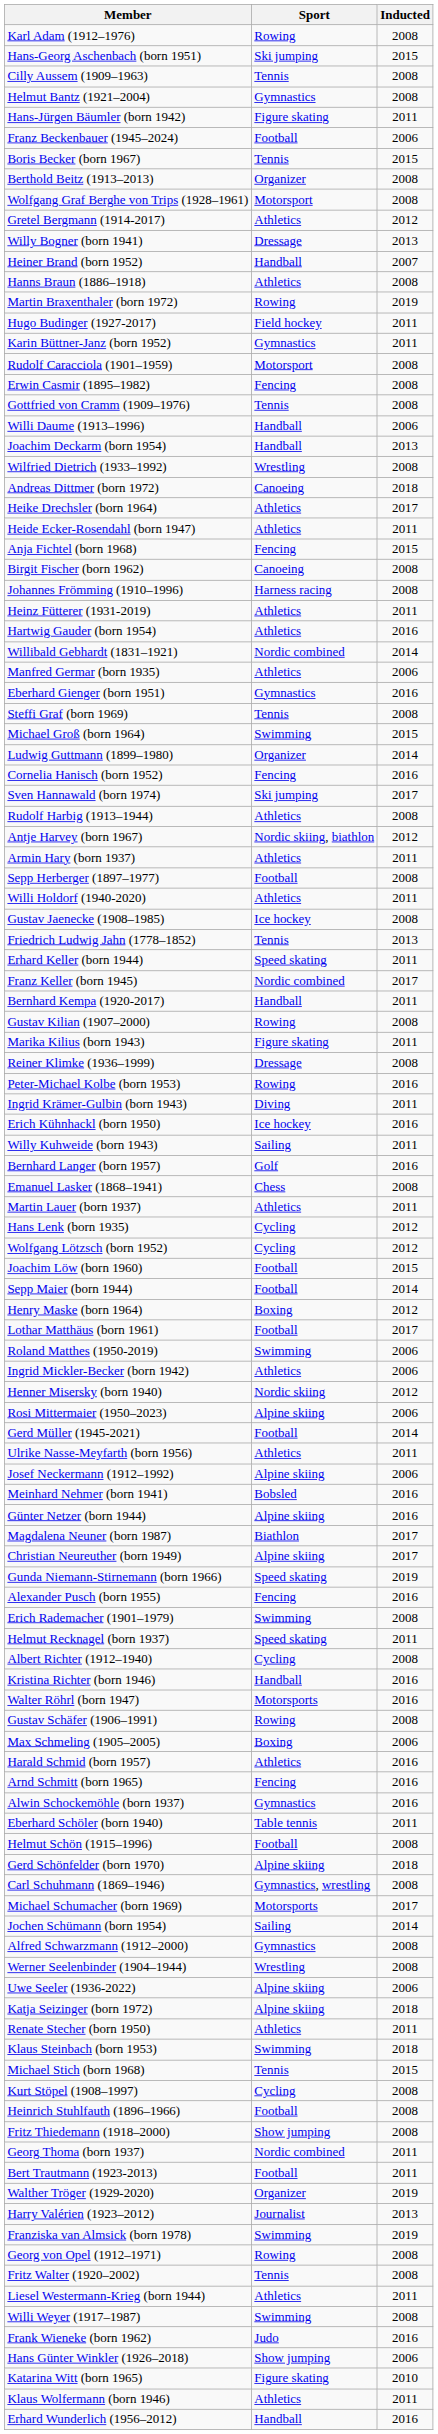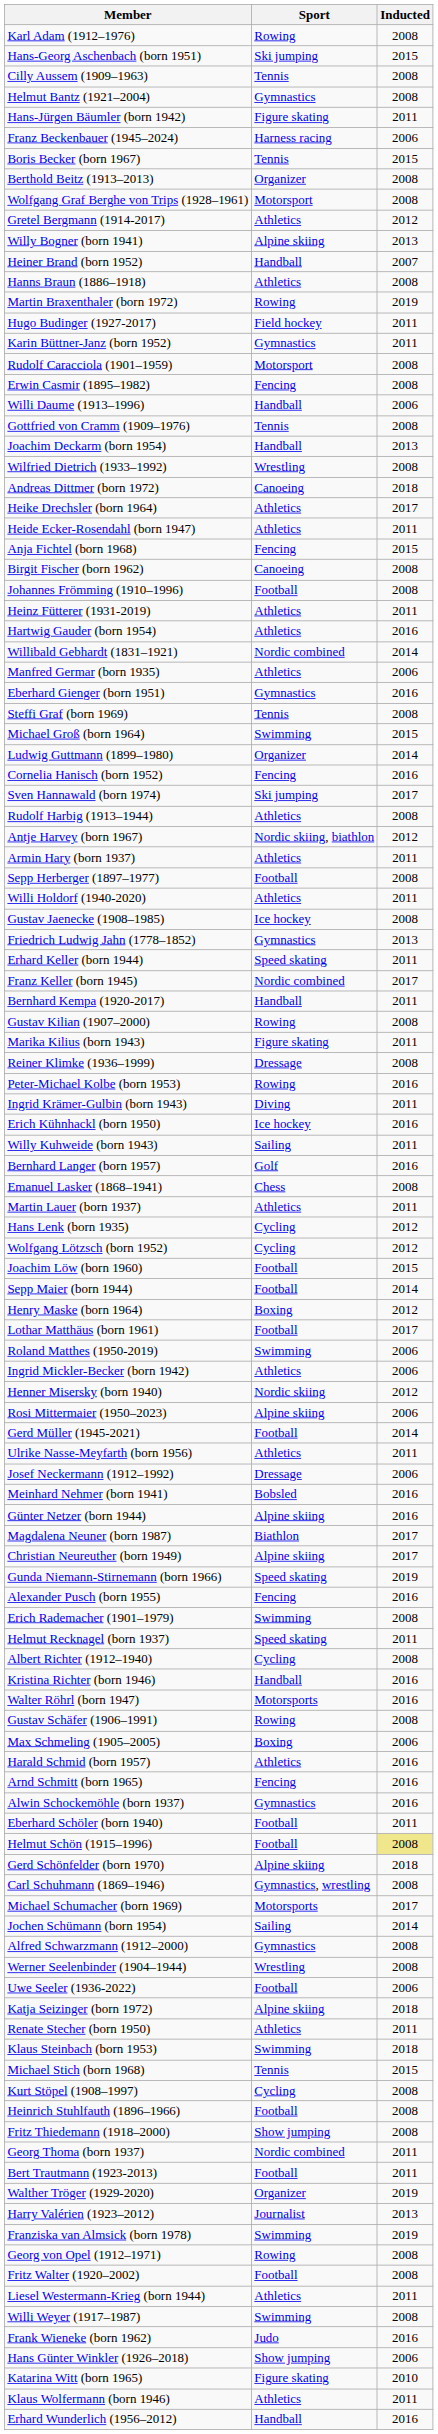 <table class="wikitable sortable">
 <tr>
 <th>Member</th>
 <th>Sport</th>
 <th>Inducted</th>
 </tr>
 <tr>
 <td><a href='#'>Karl Adam</a> (1912–1976)</td>
 <td><a href='#'>Rowing</a></td>
 <td align=center>2008</td>
 </tr>
 <tr>
 <td><a href='#'>Hans-Georg Aschenbach</a> (born 1951)</td>
 <td><a href='#'>Ski jumping</a></td>
 <td align=center>2015</td>
 </tr>
 <tr>
 <td><a href='#'>Cilly Aussem</a> (1909–1963)</td>
 <td><a href='#'>Tennis</a></td>
 <td align=center>2008</td>
 </tr>
 <tr>
 <td><a href='#'>Helmut Bantz</a> (1921–2004)</td>
 <td><a href='#'>Gymnastics</a></td>
 <td align=center>2008</td>
 </tr>
 <tr>
 <td><a href='#'>Hans-Jürgen Bäumler</a> (born 1942)</td>
 <td><a href='#'>Figure skating</a></td>
 <td align=center>2011</td>
 </tr>
 <tr>
 <td><a href='#'>Franz Beckenbauer</a> (1945–2024)</td>
-<td><a href='#'>Football</a></td>
+<td><a href='#'>Harness racing</a></td>
 <td align=center>2006</td>
 </tr>
 <tr>
 <td><a href='#'>Boris Becker</a> (born 1967)</td>
 <td><a href='#'>Tennis</a></td>
 <td align=center>2015</td>
 </tr>
 <tr>
 <td><a href='#'>Berthold Beitz</a> (1913–2013)</td>
 <td><a href='#'>Organizer</a></td>
 <td align=center>2008</td>
 </tr>
 <tr>
 <td><a href='#'>Wolfgang Graf Berghe von Trips</a> (1928–1961)</td>
 <td><a href='#'>Motorsport</a></td>
 <td align=center>2008</td>
 </tr>
 <tr>
 <td><a href='#'>Gretel Bergmann</a> (1914-2017)</td>
 <td><a href='#'>Athletics</a></td>
 <td align=center>2012</td>
 </tr>
 <tr>
 <td><a href='#'>Willy Bogner</a> (born 1941)</td>
-<td><a href='#'>Dressage</a></td>
+<td><a href='#'>Alpine skiing</a></td>
 <td align=center>2013</td>
 </tr>
 <tr>
 <td><a href='#'>Heiner Brand</a> (born 1952)</td>
 <td><a href='#'>Handball</a></td>
 <td align=center>2007</td>
 </tr>
 <tr>
 <td><a href='#'>Hanns Braun</a> (1886–1918)</td>
 <td><a href='#'>Athletics</a></td>
 <td align=center>2008</td>
 </tr>
 <tr>
 <td><a href='#'>Martin Braxenthaler</a> (born 1972)</td>
 <td><a href='#'>Rowing</a></td>
 <td align=center>2019</td>
 </tr>
 <tr>
 <td><a href='#'>Hugo Budinger</a> (1927-2017)</td>
 <td><a href='#'>Field hockey</a></td>
 <td align=center>2011</td>
 </tr>
 <tr>
 <td><a href='#'>Karin Büttner-Janz</a> (born 1952)</td>
 <td><a href='#'>Gymnastics</a></td>
 <td align=center>2011</td>
 </tr>
 <tr>
 <td><a href='#'>Rudolf Caracciola</a> (1901–1959)</td>
 <td><a href='#'>Motorsport</a></td>
 <td align=center>2008</td>
 </tr>
 <tr>
 <td><a href='#'>Erwin Casmir</a> (1895–1982)</td>
 <td><a href='#'>Fencing</a></td>
 <td align=center>2008</td>
 </tr>
 <tr>
+<td><a href='#'>Willi Daume</a> (1913–1996)</td>
+<td><a href='#'>Handball</a></td>
+<td align=center>2006</td>
+</tr>
+<tr>
 <td><a href='#'>Gottfried von Cramm</a> (1909–1976)</td>
 <td><a href='#'>Tennis</a></td>
 <td align=center>2008</td>
-</tr>
-<tr>
-<td><a href='#'>Willi Daume</a> (1913–1996)</td>
-<td><a href='#'>Handball</a></td>
-<td align=center>2006</td>
 </tr>
 <tr>
 <td><a href='#'>Joachim Deckarm</a> (born 1954)</td>
 <td><a href='#'>Handball</a></td>
 <td align=center>2013</td>
 </tr>
 <tr>
 <td><a href='#'>Wilfried Dietrich</a> (1933–1992)</td>
 <td><a href='#'>Wrestling</a></td>
 <td align=center>2008</td>
 </tr>
 <tr>
 <td><a href='#'>Andreas Dittmer</a> (born 1972)</td>
 <td><a href='#'>Canoeing</a></td>
 <td align=center>2018</td>
 </tr>
 <tr>
 <td><a href='#'>Heike Drechsler</a> (born 1964)</td>
 <td><a href='#'>Athletics</a></td>
 <td align=center>2017</td>
 </tr>
 <tr>
 <td><a href='#'>Heide Ecker-Rosendahl</a> (born 1947)</td>
 <td><a href='#'>Athletics</a></td>
 <td align=center>2011</td>
 </tr>
 <tr>
 <td><a href='#'>Anja Fichtel</a> (born 1968)</td>
 <td><a href='#'>Fencing</a></td>
 <td align=center>2015</td>
 </tr>
 <tr>
 <td><a href='#'>Birgit Fischer</a> (born 1962)</td>
 <td><a href='#'>Canoeing</a></td>
 <td align=center>2008</td>
 </tr>
 <tr>
 <td><a href='#'>Johannes Frömming</a> (1910–1996)</td>
-<td><a href='#'>Harness racing</a></td>
+<td><a href='#'>Football</a></td>
 <td align=center>2008</td>
 </tr>
 <tr>
 <td><a href='#'>Heinz Fütterer</a> (1931-2019)</td>
 <td><a href='#'>Athletics</a></td>
 <td align=center>2011</td>
 </tr>
 <tr>
 <td><a href='#'>Hartwig Gauder</a> (born 1954)</td>
 <td><a href='#'>Athletics</a></td>
 <td align=center>2016</td>
 </tr>
 <tr>
 <td><a href='#'>Willibald Gebhardt</a> (1831–1921)</td>
 <td><a href='#'>Nordic combined</a></td>
 <td align=center>2014</td>
 </tr>
 <tr>
 <td><a href='#'>Manfred Germar</a> (born 1935)</td>
 <td><a href='#'>Athletics</a></td>
 <td align=center>2006</td>
 </tr>
 <tr>
 <td><a href='#'>Eberhard Gienger</a> (born 1951)</td>
 <td><a href='#'>Gymnastics</a></td>
 <td align=center>2016</td>
 </tr>
 <tr>
 <td><a href='#'>Steffi Graf</a> (born 1969)</td>
 <td><a href='#'>Tennis</a></td>
 <td align=center>2008</td>
 </tr>
 <tr>
 <td><a href='#'>Michael Groß</a> (born 1964)</td>
 <td><a href='#'>Swimming</a></td>
 <td align=center>2015</td>
 </tr>
 <tr>
 <td><a href='#'>Ludwig Guttmann</a> (1899–1980)</td>
 <td><a href='#'>Organizer</a></td>
 <td align=center>2014</td>
 </tr>
 <tr>
 <td><a href='#'>Cornelia Hanisch</a> (born 1952)</td>
 <td><a href='#'>Fencing</a></td>
 <td align=center>2016</td>
 </tr>
 <tr>
 <td><a href='#'>Sven Hannawald</a> (born 1974)</td>
 <td><a href='#'>Ski jumping</a></td>
 <td align=center>2017</td>
 </tr>
 <tr>
 <td><a href='#'>Rudolf Harbig</a> (1913–1944)</td>
 <td><a href='#'>Athletics</a></td>
 <td align=center>2008</td>
 </tr>
 <tr>
 <td><a href='#'>Antje Harvey</a> (born 1967)</td>
 <td><a href='#'>Nordic skiing</a>, <a href='#'>biathlon</a></td>
 <td align=center>2012</td>
 </tr>
 <tr>
 <td><a href='#'>Armin Hary</a> (born 1937)</td>
 <td><a href='#'>Athletics</a></td>
 <td align=center>2011</td>
 </tr>
 <tr>
 <td><a href='#'>Sepp Herberger</a> (1897–1977)</td>
 <td><a href='#'>Football</a></td>
 <td align=center>2008</td>
 </tr>
 <tr>
 <td><a href='#'>Willi Holdorf</a> (1940-2020)</td>
 <td><a href='#'>Athletics</a></td>
 <td align=center>2011</td>
 </tr>
 <tr>
 <td><a href='#'>Gustav Jaenecke</a> (1908–1985)</td>
 <td><a href='#'>Ice hockey</a></td>
 <td align=center>2008</td>
 </tr>
 <tr>
 <td><a href='#'>Friedrich Ludwig Jahn</a> (1778–1852)</td>
-<td><a href='#'>Tennis</a></td>
+<td><a href='#'>Gymnastics</a></td>
 <td align=center>2013</td>
 </tr>
 <tr>
 <td><a href='#'>Erhard Keller</a> (born 1944)</td>
 <td><a href='#'>Speed skating</a></td>
 <td align=center>2011</td>
 </tr>
 <tr>
 <td><a href='#'>Franz Keller</a> (born 1945)</td>
 <td><a href='#'>Nordic combined</a></td>
 <td align=center>2017</td>
 </tr>
 <tr>
 <td><a href='#'>Bernhard Kempa</a> (1920-2017)</td>
 <td><a href='#'>Handball</a></td>
 <td align=center>2011</td>
 </tr>
 <tr>
 <td><a href='#'>Gustav Kilian</a> (1907–2000)</td>
 <td><a href='#'>Rowing</a></td>
 <td align=center>2008</td>
 </tr>
 <tr>
 <td><a href='#'>Marika Kilius</a> (born 1943)</td>
 <td><a href='#'>Figure skating</a></td>
 <td align=center>2011</td>
 </tr>
 <tr>
 <td><a href='#'>Reiner Klimke</a> (1936–1999)</td>
 <td><a href='#'>Dressage</a></td>
 <td align=center>2008</td>
 </tr>
 <tr>
 <td><a href='#'>Peter-Michael Kolbe</a> (born 1953)</td>
 <td><a href='#'>Rowing</a></td>
 <td align=center>2016</td>
 </tr>
 <tr>
 <td><a href='#'>Ingrid Krämer-Gulbin</a> (born 1943)</td>
 <td><a href='#'>Diving</a></td>
 <td align=center>2011</td>
 </tr>
 <tr>
 <td><a href='#'>Erich Kühnhackl</a> (born 1950)</td>
 <td><a href='#'>Ice hockey</a></td>
 <td align=center>2016</td>
 </tr>
 <tr>
 <td><a href='#'>Willy Kuhweide</a> (born 1943)</td>
 <td><a href='#'>Sailing</a></td>
 <td align=center>2011</td>
 </tr>
 <tr>
 <td><a href='#'>Bernhard Langer</a> (born 1957)</td>
 <td><a href='#'>Golf</a></td>
 <td align=center>2016</td>
 </tr>
 <tr>
 <td><a href='#'>Emanuel Lasker</a> (1868–1941)</td>
 <td><a href='#'>Chess</a></td>
 <td align=center>2008</td>
 </tr>
 <tr>
 <td><a href='#'>Martin Lauer</a> (born 1937)</td>
 <td><a href='#'>Athletics</a></td>
 <td align=center>2011</td>
 </tr>
 <tr>
 <td><a href='#'>Hans Lenk</a> (born 1935)</td>
 <td><a href='#'>Cycling</a></td>
 <td align=center>2012</td>
 </tr>
 <tr>
 <td><a href='#'>Wolfgang Lötzsch</a> (born 1952)</td>
 <td><a href='#'>Cycling</a></td>
 <td align=center>2012</td>
 </tr>
 <tr>
 <td><a href='#'>Joachim Löw</a> (born 1960)</td>
 <td><a href='#'>Football</a></td>
 <td align=center>2015</td>
 </tr>
 <tr>
 <td><a href='#'>Sepp Maier</a> (born 1944)</td>
 <td><a href='#'>Football</a></td>
 <td align=center>2014</td>
 </tr>
 <tr>
 <td><a href='#'>Henry Maske</a> (born 1964)</td>
 <td><a href='#'>Boxing</a></td>
 <td align=center>2012</td>
 </tr>
 <tr>
 <td><a href='#'>Lothar Matthäus</a> (born 1961)</td>
 <td><a href='#'>Football</a></td>
 <td align=center>2017</td>
 </tr>
 <tr>
 <td><a href='#'>Roland Matthes</a> (1950-2019)</td>
 <td><a href='#'>Swimming</a></td>
 <td align=center>2006</td>
 </tr>
 <tr>
 <td><a href='#'>Ingrid Mickler-Becker</a> (born 1942)</td>
 <td><a href='#'>Athletics</a></td>
 <td align=center>2006</td>
 </tr>
 <tr>
 <td><a href='#'>Henner Misersky</a> (born 1940)</td>
 <td><a href='#'>Nordic skiing</a></td>
 <td align=center>2012</td>
 </tr>
 <tr>
 <td><a href='#'>Rosi Mittermaier</a> (1950–2023)</td>
 <td><a href='#'>Alpine skiing</a></td>
 <td align=center>2006</td>
 </tr>
 <tr>
 <td><a href='#'>Gerd Müller</a> (1945-2021)</td>
 <td><a href='#'>Football</a></td>
 <td align=center>2014</td>
 </tr>
 <tr>
 <td><a href='#'>Ulrike Nasse-Meyfarth</a> (born 1956)</td>
 <td><a href='#'>Athletics</a></td>
 <td align=center>2011</td>
 </tr>
 <tr>
 <td><a href='#'>Josef Neckermann</a> (1912–1992)</td>
-<td><a href='#'>Alpine skiing</a></td>
+<td><a href='#'>Dressage</a></td>
 <td align=center>2006</td>
 </tr>
 <tr>
 <td><a href='#'>Meinhard Nehmer</a> (born 1941)</td>
 <td><a href='#'>Bobsled</a></td>
 <td align=center>2016</td>
 </tr>
 <tr>
 <td><a href='#'>Günter Netzer</a> (born 1944)</td>
 <td><a href='#'>Alpine skiing</a></td>
 <td align=center>2016</td>
 </tr>
 <tr>
 <td><a href='#'>Magdalena Neuner</a> (born 1987)</td>
 <td><a href='#'>Biathlon</a></td>
 <td align=center>2017</td>
 </tr>
 <tr>
 <td><a href='#'>Christian Neureuther</a> (born 1949)</td>
 <td><a href='#'>Alpine skiing</a></td>
 <td align=center>2017</td>
 </tr>
 <tr>
 <td><a href='#'>Gunda Niemann-Stirnemann</a> (born 1966)</td>
 <td><a href='#'>Speed skating</a></td>
 <td align=center>2019</td>
 </tr>
 <tr>
 <td><a href='#'>Alexander Pusch</a> (born 1955)</td>
 <td><a href='#'>Fencing</a></td>
 <td align=center>2016</td>
 </tr>
 <tr>
 <td><a href='#'>Erich Rademacher</a> (1901–1979)</td>
 <td><a href='#'>Swimming</a></td>
 <td align=center>2008</td>
 </tr>
 <tr>
 <td><a href='#'>Helmut Recknagel</a> (born 1937)</td>
 <td><a href='#'>Speed skating</a></td>
 <td align=center>2011</td>
 </tr>
 <tr>
 <td><a href='#'>Albert Richter</a> (1912–1940)</td>
 <td><a href='#'>Cycling</a></td>
 <td align=center>2008</td>
 </tr>
 <tr>
 <td><a href='#'>Kristina Richter</a> (born 1946)</td>
 <td><a href='#'>Handball</a></td>
 <td align=center>2016</td>
 </tr>
 <tr>
 <td><a href='#'>Walter Röhrl</a> (born 1947)</td>
 <td><a href='#'>Motorsports</a></td>
 <td align=center>2016</td>
 </tr>
 <tr>
 <td><a href='#'>Gustav Schäfer</a> (1906–1991)</td>
 <td><a href='#'>Rowing</a></td>
 <td align=center>2008</td>
 </tr>
 <tr>
 <td><a href='#'>Max Schmeling</a> (1905–2005)</td>
 <td><a href='#'>Boxing</a></td>
 <td align=center>2006</td>
 </tr>
 <tr>
 <td><a href='#'>Harald Schmid</a> (born 1957)</td>
 <td><a href='#'>Athletics</a></td>
 <td align=center>2016</td>
 </tr>
 <tr>
 <td><a href='#'>Arnd Schmitt</a> (born 1965)</td>
 <td><a href='#'>Fencing</a></td>
 <td align=center>2016</td>
 </tr>
 <tr>
 <td><a href='#'>Alwin Schockemöhle</a> (born 1937)</td>
 <td><a href='#'>Gymnastics</a></td>
 <td align=center>2016</td>
 </tr>
 <tr>
 <td><a href='#'>Eberhard Schöler</a> (born 1940)</td>
-<td><a href='#'>Table tennis</a></td>
+<td><a href='#'>Football</a></td>
 <td align=center>2011</td>
 </tr>
 <tr>
 <td><a href='#'>Helmut Schön</a> (1915–1996)</td>
 <td><a href='#'>Football</a></td>
-<td align=center>2008</td>
+<td align=center style="background: khaki;">2008</td>
 </tr>
 <tr>
 <td><a href='#'>Gerd Schönfelder</a> (born 1970)</td>
 <td><a href='#'>Alpine skiing</a></td>
 <td align=center>2018</td>
 </tr>
 <tr>
 <td><a href='#'>Carl Schuhmann</a> (1869–1946)</td>
 <td><a href='#'>Gymnastics</a>, <a href='#'>wrestling</a></td>
 <td align=center>2008</td>
 </tr>
 <tr>
 <td><a href='#'>Michael Schumacher</a> (born 1969)</td>
 <td><a href='#'>Motorsports</a></td>
 <td align=center>2017</td>
 </tr>
 <tr>
 <td><a href='#'>Jochen Schümann</a> (born 1954)</td>
 <td><a href='#'>Sailing</a></td>
 <td align=center>2014</td>
 </tr>
 <tr>
 <td><a href='#'>Alfred Schwarzmann</a> (1912–2000)</td>
 <td><a href='#'>Gymnastics</a></td>
 <td align=center>2008</td>
 </tr>
 <tr>
 <td><a href='#'>Werner Seelenbinder</a> (1904–1944)</td>
 <td><a href='#'>Wrestling</a></td>
 <td align=center>2008</td>
 </tr>
 <tr>
 <td><a href='#'>Uwe Seeler</a> (1936-2022)</td>
-<td><a href='#'>Alpine skiing</a></td>
+<td><a href='#'>Football</a></td>
 <td align=center>2006</td>
 </tr>
 <tr>
 <td><a href='#'>Katja Seizinger</a> (born 1972)</td>
 <td><a href='#'>Alpine skiing</a></td>
 <td align=center>2018</td>
 </tr>
 <tr>
 <td><a href='#'>Renate Stecher</a> (born 1950)</td>
 <td><a href='#'>Athletics</a></td>
 <td align=center>2011</td>
 </tr>
 <tr>
 <td><a href='#'>Klaus Steinbach</a> (born 1953)</td>
 <td><a href='#'>Swimming</a></td>
 <td align=center>2018</td>
 </tr>
 <tr>
 <td><a href='#'>Michael Stich</a> (born 1968)</td>
 <td><a href='#'>Tennis</a></td>
 <td align=center>2015</td>
 </tr>
 <tr>
 <td><a href='#'>Kurt Stöpel</a> (1908–1997)</td>
 <td><a href='#'>Cycling</a></td>
 <td align=center>2008</td>
 </tr>
 <tr>
 <td><a href='#'>Heinrich Stuhlfauth</a> (1896–1966)</td>
 <td><a href='#'>Football</a></td>
 <td align=center>2008</td>
 </tr>
 <tr>
 <td><a href='#'>Fritz Thiedemann</a> (1918–2000)</td>
 <td><a href='#'>Show jumping</a></td>
 <td align=center>2008</td>
 </tr>
 <tr>
 <td><a href='#'>Georg Thoma</a> (born 1937)</td>
 <td><a href='#'>Nordic combined</a></td>
 <td align=center>2011</td>
 </tr>
 <tr>
 <td><a href='#'>Bert Trautmann</a> (1923-2013)</td>
 <td><a href='#'>Football</a></td>
 <td align=center>2011</td>
 </tr>
 <tr>
 <td><a href='#'>Walther Tröger</a> (1929-2020)</td>
 <td><a href='#'>Organizer</a></td>
 <td align=center>2019</td>
 </tr>
 <tr>
 <td><a href='#'>Harry Valérien</a> (1923–2012)</td>
 <td><a href='#'>Journalist</a></td>
 <td align=center>2013</td>
 </tr>
 <tr>
 <td><a href='#'>Franziska van Almsick</a> (born 1978)</td>
 <td><a href='#'>Swimming</a></td>
 <td align=center>2019</td>
 </tr>
 <tr>
 <td><a href='#'>Georg von Opel</a> (1912–1971)</td>
 <td><a href='#'>Rowing</a></td>
 <td align=center>2008</td>
 </tr>
 <tr>
 <td><a href='#'>Fritz Walter</a> (1920–2002)</td>
-<td><a href='#'>Tennis</a></td>
+<td><a href='#'>Football</a></td>
 <td align=center>2008</td>
 </tr>
 <tr>
 <td><a href='#'>Liesel Westermann-Krieg</a> (born 1944)</td>
 <td><a href='#'>Athletics</a></td>
 <td align=center>2011</td>
 </tr>
 <tr>
 <td><a href='#'>Willi Weyer</a> (1917–1987)</td>
 <td><a href='#'>Swimming</a></td>
 <td align=center>2008</td>
 </tr>
 <tr>
 <td><a href='#'>Frank Wieneke</a> (born 1962)</td>
 <td><a href='#'>Judo</a></td>
 <td align=center>2016</td>
 </tr>
 <tr>
 <td><a href='#'>Hans Günter Winkler</a> (1926–2018)</td>
 <td><a href='#'>Show jumping</a></td>
 <td align=center>2006</td>
 </tr>
 <tr>
 <td><a href='#'>Katarina Witt</a> (born 1965)</td>
 <td><a href='#'>Figure skating</a></td>
 <td align=center>2010</td>
 </tr>
 <tr>
 <td><a href='#'>Klaus Wolfermann</a> (born 1946)</td>
 <td><a href='#'>Athletics</a></td>
 <td align=center>2011</td>
 </tr>
 <tr>
 <td><a href='#'>Erhard Wunderlich</a> (1956–2012)</td>
 <td><a href='#'>Handball</a></td>
 <td align=center>2016</td>
 </tr>
 </table>
